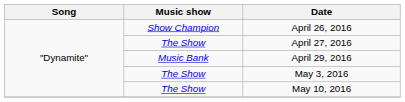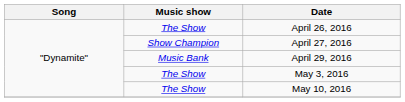 <table class="wikitable" style="text-align:center; width:650px;">
 <tr>
 <th style="width:150px;">Song</th>
 <th style="width:150px;">Music show</th>
 <th style="width:200px;">Date</th>
 </tr>
 <tr>
 <td rowspan="5">"Dynamite"</td>
-<td><em><a href='#'>Show Champion</a></em></td>
+<td><em><a href='#'>The Show</a></em></td>
 <td>April 26, 2016</td>
 </tr>
 <tr>
-<td><em><a href='#'>The Show</a></em></td>
+<td><em><a href='#'>Show Champion</a></em></td>
 <td>April 27, 2016</td>
 </tr>
 <tr>
 <td><em><a href='#'>Music Bank</a></em></td>
 <td>April 29, 2016</td>
 </tr>
 <tr>
 <td><em><a href='#'>The Show</a></em></td>
 <td>May 3, 2016</td>
 </tr>
 <tr>
 <td><em><a href='#'>The Show</a></em></td>
 <td>May 10, 2016</td>
 </tr>
 <tr>
 </tr>
 </table>
